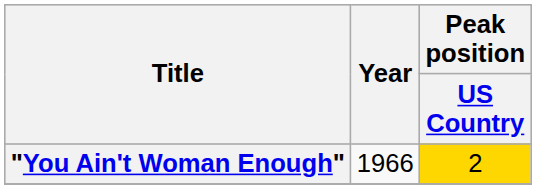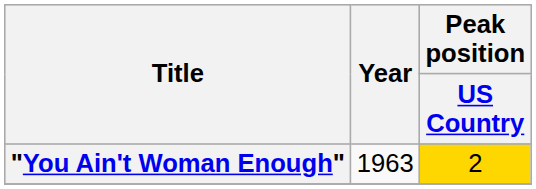 <table class="wikitable plainrowheaders" style="text-align:center;">
 <tr>
 <th scope="col" rowspan = "2">Title</th>
 <th scope="col" rowspan = "2">Year</th>
 <th scope="col" colspan="1">Peak<br>position</th>
 </tr>
 <tr>
 <th><a href='#'>US<br>Country</a><br></th>
 </tr>
 <tr>
 <th scope = "row">"<a href='#'>You Ain't Woman Enough</a>"</th>
-<td>1966</td>
+<td>1963</td>
 <td style="background: gold;">2</td>
 </tr>
 <tr>
 </tr>
 </table>
